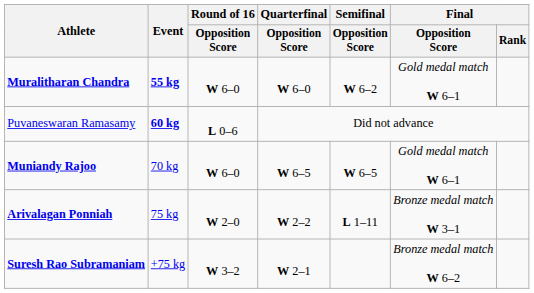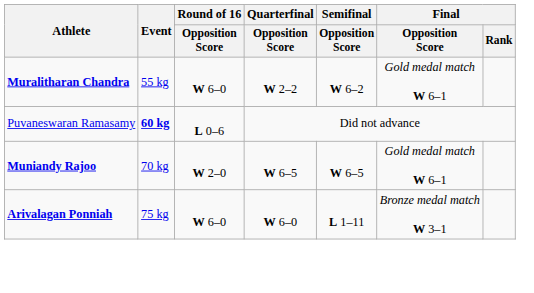 <table class=wikitable style="font-size:90%">
 <tr>
 <th rowspan=2>Athlete</th>
 <th rowspan=2>Event</th>
 <th>Round of 16</th>
 <th>Quarterfinal</th>
 <th>Semifinal</th>
 <th colspan=2>Final</th>
 </tr>
 <tr style="font-size:95%">
 <th>Opposition<br>Score</th>
 <th>Opposition<br>Score</th>
 <th>Opposition<br>Score</th>
 <th>Opposition<br>Score</th>
 <th>Rank</th>
 </tr>
 <tr align=center>
 <td align=left><strong><a href='#'>Muralitharan Chandra</a></strong></td>
-<td align=left><strong><a href='#'>55 kg</a></strong></td>
+<td align=left><a href='#'>55 kg</a></td>
 <td><br><strong>W</strong> 6–0</td>
-<td><br><strong>W</strong> 6–0</td>
+<td><br><strong>W</strong> 2–2</td>
 <td><br><strong>W</strong> 6–2</td>
 <td><em>Gold medal match</em><br><br><strong>W</strong> 6–1</td>
 <td></td>
 </tr>
 <tr align=center>
 <td align=left><a href='#'>Puvaneswaran Ramasamy</a></td>
 <td align=left><strong><a href='#'>60 kg</a></strong></td>
 <td><br><strong>L</strong> 0–6</td>
 <td colspan=4>Did not advance</td>
 </tr>
 <tr align=center>
 <td align=left><strong><a href='#'>Muniandy Rajoo</a></strong></td>
 <td align=left><a href='#'>70 kg</a></td>
-<td><br><strong>W</strong> 6–0</td>
+<td><br><strong>W</strong> 2–0</td>
 <td><br><strong>W</strong> 6–5</td>
 <td><br><strong>W</strong> 6–5</td>
 <td><em>Gold medal match</em><br><br><strong>W</strong> 6–1</td>
 <td></td>
 </tr>
 <tr align=center>
 <td align=left><strong><a href='#'>Arivalagan Ponniah</a></strong></td>
 <td align=left><a href='#'>75 kg</a></td>
-<td><br><strong>W</strong> 2–0</td>
-<td><br><strong>W</strong> 2–2</td>
+<td><br><strong>W</strong> 6–0</td>
+<td><br><strong>W</strong> 6–0</td>
 <td><br><strong>L</strong> 1–11</td>
 <td><em>Bronze medal match</em><br><br><strong>W</strong> 3–1</td>
 <td></td>
 </tr>
-<tr align=center>
-<td align=left><strong><a href='#'>Suresh Rao Subramaniam</a></strong></td>
-<td align=left><a href='#'>+75 kg</a></td>
-<td><br><strong>W</strong> 3–2</td>
-<td><br><strong>W</strong> 2–1</td>
-<td></td>
-<td><em>Bronze medal match</em><br><br><strong>W</strong> 6–2</td>
-<td></td>
-</tr>
 </table>
